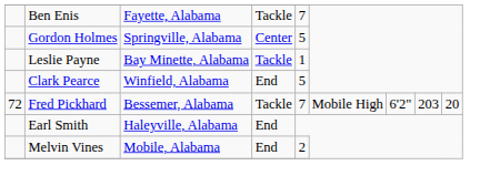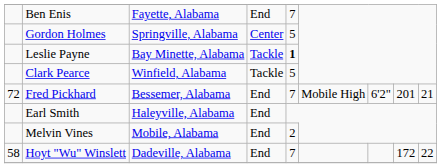 <table class="wikitable">
 <tr>
 </tr>
 <tr>
 <td></td>
 <td>Ben Enis</td>
 <td><a href='#'>Fayette, Alabama</a></td>
-<td>Tackle</td>
+<td>End</td>
 <td>7</td>
 </tr>
 <tr>
 <td></td>
 <td><a href='#'>Gordon Holmes</a></td>
 <td><a href='#'>Springville, Alabama</a></td>
 <td><a href='#'>Center</a></td>
 <td>5</td>
 </tr>
 <tr>
 <td></td>
 <td>Leslie Payne</td>
 <td><a href='#'>Bay Minette, Alabama</a></td>
 <td><a href='#'>Tackle</a></td>
-<td>1</td>
+<td><strong>1</strong></td>
 </tr>
 <tr>
 <td></td>
 <td><a href='#'>Clark Pearce</a></td>
 <td><a href='#'>Winfield, Alabama</a></td>
-<td>End</td>
+<td>Tackle</td>
 <td>5</td>
 </tr>
 <tr>
 <td>72</td>
 <td><a href='#'>Fred Pickhard</a></td>
 <td><a href='#'>Bessemer, Alabama</a></td>
-<td>Tackle</td>
+<td>End</td>
 <td>7</td>
 <td>Mobile High</td>
 <td>6'2"</td>
-<td>203</td>
-<td>20</td>
+<td>201</td>
+<td>21</td>
 </tr>
 <tr>
 <td></td>
 <td>Earl Smith</td>
 <td><a href='#'>Haleyville, Alabama</a></td>
 <td>End</td>
 </tr>
 <tr>
 <td></td>
 <td>Melvin Vines</td>
 <td><a href='#'>Mobile, Alabama</a></td>
 <td>End</td>
 <td>2</td>
 </tr>
 <tr>
+<td>58</td>
+<td><a href='#'>Hoyt "Wu" Winslett</a></td>
+<td><a href='#'>Dadeville, Alabama</a></td>
+<td>End</td>
+<td>7</td>
+<td></td>
+<td></td>
+<td>172</td>
+<td>22</td>
+</tr>
+<tr>
 </tr>
 </table>
